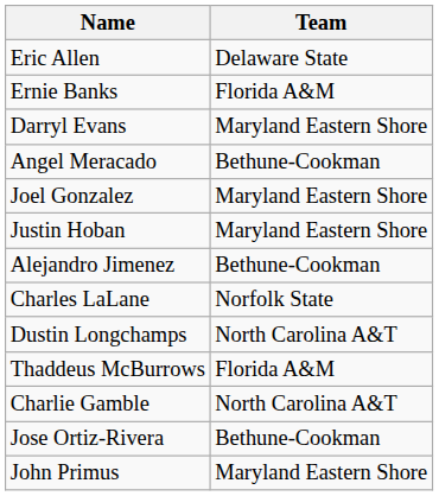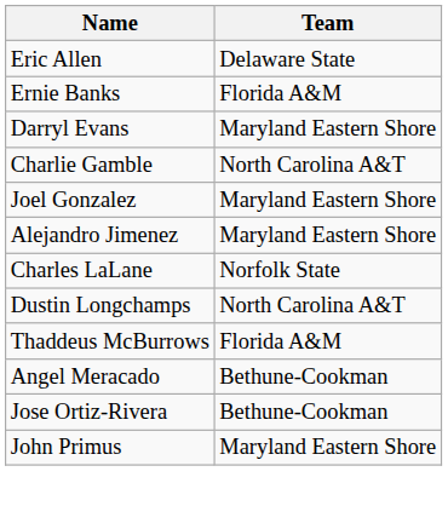 <table class=wikitable>
 <tr>
 <th>Name</th>
 <th>Team</th>
 </tr>
 <tr>
 <td>Eric Allen</td>
 <td>Delaware State</td>
 </tr>
 <tr>
 <td>Ernie Banks</td>
 <td>Florida A&M</td>
 </tr>
 <tr>
 <td>Darryl Evans</td>
 <td>Maryland Eastern Shore</td>
 </tr>
 <tr>
-<td>Angel Meracado</td>
-<td>Bethune-Cookman</td>
+<td>Charlie Gamble</td>
+<td>North Carolina A&T</td>
 </tr>
 <tr>
 <td>Joel Gonzalez</td>
 <td>Maryland Eastern Shore</td>
 </tr>
 <tr>
-<td>Justin Hoban</td>
+<td>Alejandro Jimenez</td>
 <td>Maryland Eastern Shore</td>
-</tr>
-<tr>
-<td>Alejandro Jimenez</td>
-<td>Bethune-Cookman</td>
 </tr>
 <tr>
 <td>Charles LaLane</td>
 <td>Norfolk State</td>
 </tr>
 <tr>
 <td>Dustin Longchamps</td>
 <td>North Carolina A&T</td>
 </tr>
 <tr>
 <td>Thaddeus McBurrows</td>
 <td>Florida A&M</td>
 </tr>
 <tr>
-<td>Charlie Gamble</td>
-<td>North Carolina A&T</td>
+<td>Angel Meracado</td>
+<td>Bethune-Cookman</td>
 </tr>
 <tr>
 <td>Jose Ortiz-Rivera</td>
 <td>Bethune-Cookman</td>
 </tr>
 <tr>
 <td>John Primus</td>
 <td>Maryland Eastern Shore</td>
 </tr>
 </table>
